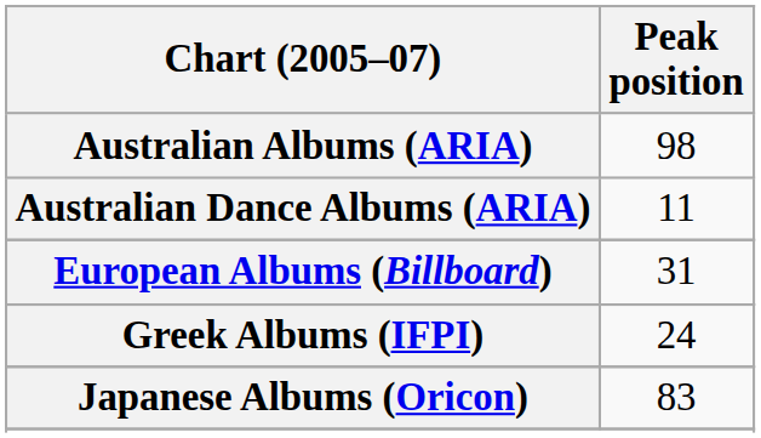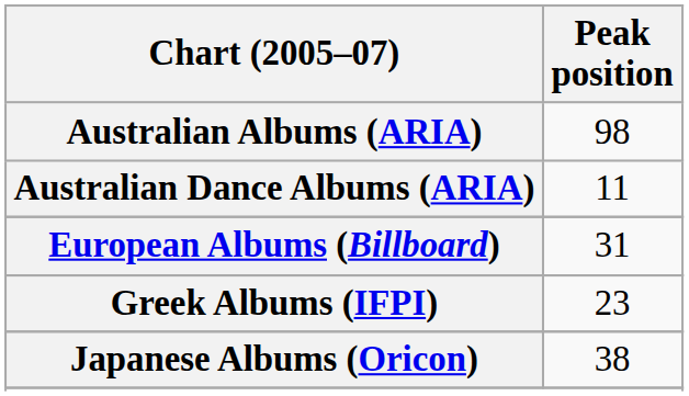 <table class="wikitable sortable plainrowheaders" style="text-align:center">
 <tr>
 <th scope="col">Chart (2005–07)</th>
 <th scope="col">Peak<br>position</th>
 </tr>
 <tr>
 <th scope="row">Australian Albums (<a href='#'>ARIA</a>)</th>
 <td>98</td>
 </tr>
 <tr>
 <th scope="row">Australian Dance Albums (<a href='#'>ARIA</a>)</th>
 <td>11</td>
 </tr>
 <tr>
 </tr>
 <tr>
 </tr>
 <tr>
 </tr>
 <tr>
 </tr>
 <tr>
 </tr>
 <tr>
 <th scope="row"><a href='#'>European Albums</a> (<em><a href='#'>Billboard</a></em>)</th>
 <td>31</td>
 </tr>
 <tr>
 </tr>
 <tr>
 </tr>
 <tr>
 </tr>
 <tr>
 <th scope="row">Greek Albums (<a href='#'>IFPI</a>)</th>
-<td>24</td>
+<td>23</td>
 </tr>
 <tr>
 </tr>
 <tr>
 </tr>
 <tr>
 <th scope="row">Japanese Albums (<a href='#'>Oricon</a>)</th>
-<td>83</td>
+<td>38</td>
 </tr>
 <tr>
 </tr>
 <tr>
 </tr>
 <tr>
 </tr>
 <tr>
 </tr>
 <tr>
 </tr>
 <tr>
 </tr>
 <tr>
 </tr>
 <tr>
 </tr>
 <tr>
 </tr>
 </table>
